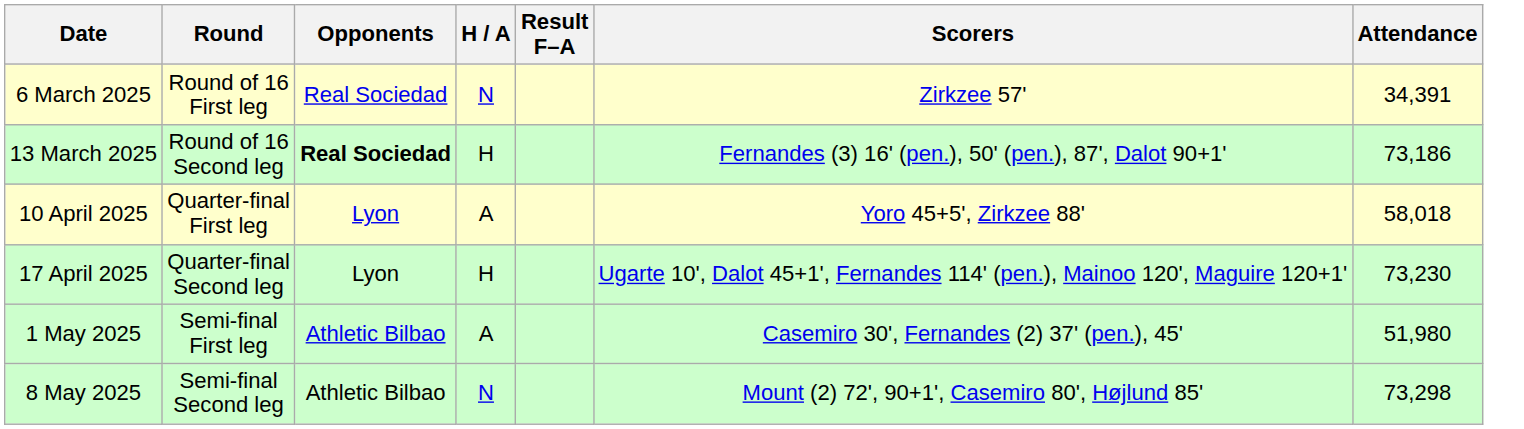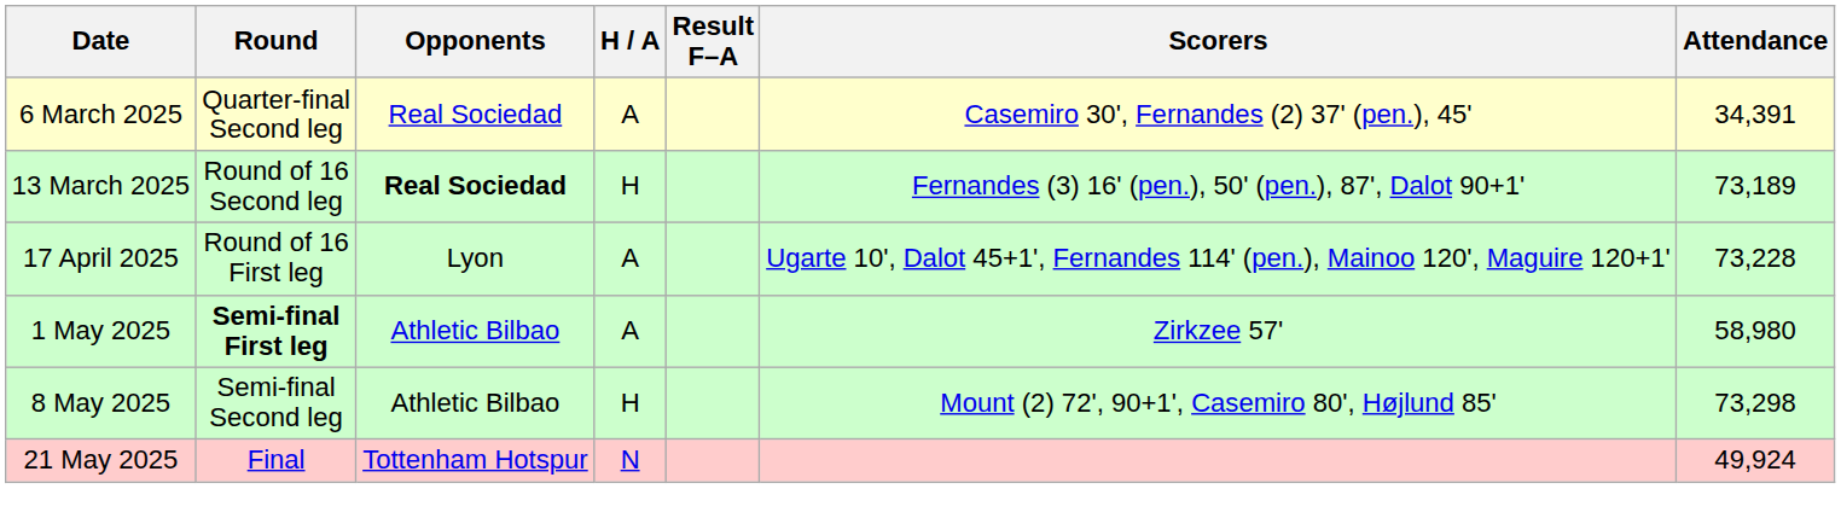 <table class="wikitable" style="text-align:center">
 <tr>
 <th>Date</th>
 <th>Round</th>
 <th>Opponents</th>
 <th>H / A</th>
 <th>Result<br>F–A</th>
 <th>Scorers</th>
 <th>Attendance</th>
 </tr>
 <tr bgcolor="#ffffcc">
 <td>6 March 2025</td>
-<td>Round of 16<br>First leg</td>
+<td>Quarter-final<br>Second leg</td>
 <td><a href='#'>Real Sociedad</a></td>
-<td><a href='#'>N</a></td>
+<td>A</td>
 <td></td>
-<td><a href='#'>Zirkzee</a> 57'</td>
+<td><a href='#'>Casemiro</a> 30', <a href='#'>Fernandes</a> (2) 37' (<a href='#'>pen.</a>), 45'</td>
 <td>34,391</td>
 </tr>
 <tr bgcolor="#ccffcc">
 <td>13 March 2025</td>
 <td>Round of 16<br>Second leg</td>
 <td><strong>Real Sociedad</strong></td>
 <td>H</td>
 <td></td>
 <td><a href='#'>Fernandes</a> (3) 16' (<a href='#'>pen.</a>), 50' (<a href='#'>pen.</a>), 87', <a href='#'>Dalot</a> 90+1'</td>
-<td>73,186</td>
-</tr>
-<tr bgcolor="#ffffcc">
-<td>10 April 2025</td>
-<td>Quarter-final<br>First leg</td>
-<td><a href='#'>Lyon</a></td>
-<td>A</td>
-<td></td>
-<td><a href='#'>Yoro</a> 45+5', <a href='#'>Zirkzee</a> 88'</td>
-<td>58,018</td>
+<td>73,189</td>
 </tr>
 <tr bgcolor="#ccffcc">
 <td>17 April 2025</td>
-<td>Quarter-final<br>Second leg</td>
+<td>Round of 16<br>First leg</td>
 <td>Lyon</td>
-<td>H</td>
+<td>A</td>
 <td> </td>
 <td><a href='#'>Ugarte</a> 10', <a href='#'>Dalot</a> 45+1', <a href='#'>Fernandes</a> 114' (<a href='#'>pen.</a>), <a href='#'>Mainoo</a> 120', <a href='#'>Maguire</a> 120+1'</td>
-<td>73,230</td>
+<td>73,228</td>
 </tr>
 <tr bgcolor="#ccffcc">
 <td>1 May 2025</td>
-<td>Semi-final<br>First leg</td>
+<td><strong>Semi-final<br>First leg</strong></td>
 <td><a href='#'>Athletic Bilbao</a></td>
 <td>A</td>
 <td></td>
-<td><a href='#'>Casemiro</a> 30', <a href='#'>Fernandes</a> (2) 37' (<a href='#'>pen.</a>), 45'</td>
-<td>51,980</td>
+<td><a href='#'>Zirkzee</a> 57'</td>
+<td>58,980</td>
 </tr>
 <tr bgcolor="#ccffcc">
 <td>8 May 2025</td>
 <td>Semi-final<br>Second leg</td>
 <td>Athletic Bilbao</td>
-<td><a href='#'>N</a></td>
+<td>H</td>
 <td></td>
 <td><a href='#'>Mount</a> (2) 72', 90+1', <a href='#'>Casemiro</a> 80', <a href='#'>Højlund</a> 85'</td>
 <td>73,298</td>
 </tr>
+<tr bgcolor="#ffcccc">
+<td>21 May 2025</td>
+<td><a href='#'>Final</a></td>
+<td><a href='#'>Tottenham Hotspur</a></td>
+<td><a href='#'>N</a></td>
+<td></td>
+<td></td>
+<td>49,924</td>
+</tr>
 </table>
